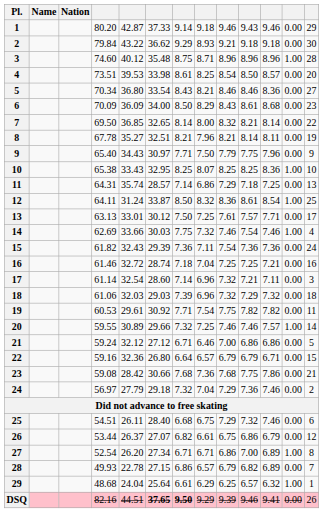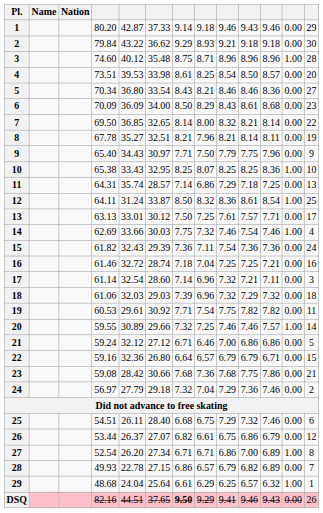 <table class="wikitable sortable" style="text-align:center">
 <tr>
 <th>Pl.</th>
 <th>Name</th>
 <th>Nation</th>
 <th></th>
 <th></th>
 <th></th>
 <th></th>
 <th></th>
 <th></th>
 <th></th>
 <th></th>
 <th></th>
 <th></th>
 </tr>
 <tr>
 <th>1</th>
 <td align="left"></td>
 <td align="left"></td>
 <td>80.20</td>
 <td>42.87</td>
 <td>37.33</td>
 <td>9.14</td>
 <td>9.18</td>
 <td>9.46</td>
 <td>9.43</td>
 <td>9.46</td>
 <td>0.00</td>
 <td>29</td>
 </tr>
 <tr>
 <th>2</th>
 <td align="left"></td>
 <td align="left"></td>
 <td>79.84</td>
 <td>43.22</td>
 <td>36.62</td>
 <td>9.29</td>
 <td>8.93</td>
 <td>9.21</td>
 <td>9.18</td>
 <td>9.18</td>
 <td>0.00</td>
 <td>30</td>
 </tr>
 <tr>
 <th>3</th>
 <td align="left"></td>
 <td align="left"></td>
 <td>74.60</td>
 <td>40.12</td>
 <td>35.48</td>
 <td>8.75</td>
 <td>8.71</td>
 <td>8.96</td>
 <td>8.96</td>
 <td>8.96</td>
 <td>1.00</td>
 <td>28</td>
 </tr>
 <tr>
 <th>4</th>
 <td align="left"></td>
 <td align="left"></td>
 <td>73.51</td>
 <td>39.53</td>
 <td>33.98</td>
 <td>8.61</td>
 <td>8.25</td>
 <td>8.54</td>
 <td>8.50</td>
 <td>8.57</td>
 <td>0.00</td>
 <td>20</td>
 </tr>
 <tr>
 <th>5</th>
 <td align="left"></td>
 <td align="left"></td>
 <td>70.34</td>
 <td>36.80</td>
 <td>33.54</td>
 <td>8.43</td>
 <td>8.21</td>
 <td>8.46</td>
 <td>8.46</td>
 <td>8.36</td>
 <td>0.00</td>
 <td>27</td>
 </tr>
 <tr>
 <th>6</th>
 <td align="left"></td>
 <td align="left"></td>
 <td>70.09</td>
 <td>36.09</td>
 <td>34.00</td>
 <td>8.50</td>
 <td>8.29</td>
 <td>8.43</td>
 <td>8.61</td>
 <td>8.68</td>
 <td>0.00</td>
 <td>23</td>
 </tr>
 <tr>
 <th>7</th>
 <td align="left"></td>
 <td align="left"></td>
 <td>69.50</td>
 <td>36.85</td>
 <td>32.65</td>
 <td>8.14</td>
 <td>8.00</td>
 <td>8.32</td>
 <td>8.21</td>
 <td>8.14</td>
 <td>0.00</td>
 <td>22</td>
 </tr>
 <tr>
 <th>8</th>
 <td align="left"></td>
 <td align="left"></td>
 <td>67.78</td>
 <td>35.27</td>
 <td>32.51</td>
 <td>8.21</td>
 <td>7.96</td>
 <td>8.21</td>
 <td>8.14</td>
 <td>8.11</td>
 <td>0.00</td>
 <td>19</td>
 </tr>
 <tr>
 <th>9</th>
 <td align="left"></td>
 <td align="left"></td>
 <td>65.40</td>
 <td>34.43</td>
 <td>30.97</td>
 <td>7.71</td>
 <td>7.50</td>
 <td>7.79</td>
 <td>7.75</td>
 <td>7.96</td>
 <td>0.00</td>
 <td>9</td>
 </tr>
 <tr>
 <th>10</th>
 <td align="left"></td>
 <td align="left"></td>
 <td>65.38</td>
 <td>33.43</td>
 <td>32.95</td>
 <td>8.25</td>
 <td>8.07</td>
 <td>8.25</td>
 <td>8.25</td>
 <td>8.36</td>
 <td>1.00</td>
 <td>10</td>
 </tr>
 <tr>
 <th>11</th>
 <td align="left"></td>
 <td align="left"></td>
 <td>64.31</td>
 <td>35.74</td>
 <td>28.57</td>
 <td>7.14</td>
 <td>6.86</td>
 <td>7.29</td>
 <td>7.18</td>
 <td>7.25</td>
 <td>0.00</td>
 <td>13</td>
 </tr>
 <tr>
 <th>12</th>
 <td align="left"></td>
 <td align="left"></td>
 <td>64.11</td>
 <td>31.24</td>
 <td>33.87</td>
 <td>8.50</td>
 <td>8.32</td>
 <td>8.36</td>
 <td>8.61</td>
 <td>8.54</td>
 <td>1.00</td>
 <td>25</td>
 </tr>
 <tr>
 <th>13</th>
 <td align="left"></td>
 <td align="left"></td>
 <td>63.13</td>
 <td>33.01</td>
 <td>30.12</td>
 <td>7.50</td>
 <td>7.25</td>
 <td>7.61</td>
 <td>7.57</td>
 <td>7.71</td>
 <td>0.00</td>
 <td>17</td>
 </tr>
 <tr>
 <th>14</th>
 <td align="left"></td>
 <td align="left"></td>
 <td>62.69</td>
 <td>33.66</td>
 <td>30.03</td>
 <td>7.75</td>
 <td>7.32</td>
 <td>7.46</td>
 <td>7.54</td>
 <td>7.46</td>
 <td>1.00</td>
 <td>4</td>
 </tr>
 <tr>
 <th>15</th>
 <td align="left"></td>
 <td align="left"></td>
 <td>61.82</td>
 <td>32.43</td>
 <td>29.39</td>
 <td>7.36</td>
 <td>7.11</td>
 <td>7.54</td>
 <td>7.36</td>
 <td>7.36</td>
 <td>0.00</td>
 <td>24</td>
 </tr>
 <tr>
 <th>16</th>
 <td align="left"></td>
 <td align="left"></td>
 <td>61.46</td>
 <td>32.72</td>
 <td>28.74</td>
 <td>7.18</td>
 <td>7.04</td>
 <td>7.25</td>
 <td>7.25</td>
 <td>7.21</td>
 <td>0.00</td>
 <td>16</td>
 </tr>
 <tr>
 <th>17</th>
 <td align="left"></td>
 <td align="left"></td>
 <td>61.14</td>
 <td>32.54</td>
 <td>28.60</td>
 <td>7.14</td>
 <td>6.96</td>
 <td>7.32</td>
 <td>7.21</td>
 <td>7.11</td>
 <td>0.00</td>
 <td>3</td>
 </tr>
 <tr>
 <th>18</th>
 <td align="left"></td>
 <td align="left"></td>
 <td>61.06</td>
 <td>32.03</td>
 <td>29.03</td>
 <td>7.39</td>
 <td>6.96</td>
 <td>7.32</td>
 <td>7.29</td>
 <td>7.32</td>
 <td>0.00</td>
 <td>18</td>
 </tr>
 <tr>
 <th>19</th>
 <td align="left"></td>
 <td align="left"></td>
 <td>60.53</td>
 <td>29.61</td>
 <td>30.92</td>
 <td>7.71</td>
 <td>7.54</td>
 <td>7.75</td>
 <td>7.82</td>
 <td>7.82</td>
 <td>0.00</td>
 <td>11</td>
 </tr>
 <tr>
 <th>20</th>
 <td align="left"></td>
 <td align="left"></td>
 <td>59.55</td>
 <td>30.89</td>
 <td>29.66</td>
 <td>7.32</td>
 <td>7.25</td>
 <td>7.46</td>
 <td>7.46</td>
 <td>7.57</td>
 <td>1.00</td>
 <td>14</td>
 </tr>
 <tr>
 <th>21</th>
 <td align="left"></td>
 <td align="left"></td>
 <td>59.24</td>
 <td>32.12</td>
 <td>27.12</td>
 <td>6.71</td>
 <td>6.46</td>
 <td>7.00</td>
 <td>6.86</td>
 <td>6.86</td>
 <td>0.00</td>
 <td>5</td>
 </tr>
 <tr>
 <th>22</th>
 <td align="left"></td>
 <td align="left"></td>
 <td>59.16</td>
 <td>32.36</td>
 <td>26.80</td>
 <td>6.64</td>
 <td>6.57</td>
 <td>6.79</td>
 <td>6.79</td>
 <td>6.71</td>
 <td>0.00</td>
 <td>15</td>
 </tr>
 <tr>
 <th>23</th>
 <td align="left"></td>
 <td align="left"></td>
 <td>59.08</td>
 <td>28.42</td>
 <td>30.66</td>
 <td>7.68</td>
 <td>7.36</td>
 <td>7.68</td>
 <td>7.75</td>
 <td>7.86</td>
 <td>0.00</td>
 <td>21</td>
 </tr>
 <tr>
 <th>24</th>
 <td align="left"></td>
 <td align="left"></td>
 <td>56.97</td>
 <td>27.79</td>
 <td>29.18</td>
 <td>7.32</td>
 <td>7.04</td>
 <td>7.29</td>
 <td>7.36</td>
 <td>7.46</td>
 <td>0.00</td>
 <td>2</td>
 </tr>
 <tr>
 <th colspan="13">Did not advance to free skating</th>
 </tr>
 <tr>
 <th>25</th>
 <td align="left"></td>
 <td align="left"></td>
 <td>54.51</td>
 <td>26.11</td>
 <td>28.40</td>
 <td>6.68</td>
 <td>6.75</td>
 <td>7.29</td>
 <td>7.32</td>
 <td>7.46</td>
 <td>0.00</td>
 <td>6</td>
 </tr>
 <tr>
 <th>26</th>
 <td align="left"></td>
 <td align="left"></td>
 <td>53.44</td>
 <td>26.37</td>
 <td>27.07</td>
 <td>6.82</td>
 <td>6.61</td>
 <td>6.75</td>
 <td>6.86</td>
 <td>6.79</td>
 <td>0.00</td>
 <td>12</td>
 </tr>
 <tr>
 <th>27</th>
 <td align="left"></td>
 <td align="left"></td>
 <td>52.54</td>
 <td>26.20</td>
 <td>27.34</td>
 <td>6.71</td>
 <td>6.71</td>
 <td>6.86</td>
 <td>7.00</td>
 <td>6.89</td>
 <td>1.00</td>
 <td>8</td>
 </tr>
 <tr>
 <th>28</th>
 <td align="left"></td>
 <td align="left"></td>
 <td>49.93</td>
 <td>22.78</td>
 <td>27.15</td>
 <td>6.86</td>
 <td>6.57</td>
 <td>6.79</td>
 <td>6.82</td>
 <td>6.89</td>
 <td>0.00</td>
 <td>7</td>
 </tr>
 <tr>
 <th>29</th>
 <td align="left"></td>
 <td align="left"></td>
 <td>48.68</td>
 <td>24.04</td>
 <td>25.64</td>
 <td>6.61</td>
 <td>6.29</td>
 <td>6.25</td>
 <td>6.57</td>
 <td>6.32</td>
 <td>1.00</td>
 <td>1</td>
 </tr>
 <tr bgcolor=pink>
 <th>DSQ</th>
 <td align="left"></td>
 <td align="left"></td>
 <td><s>82.16</s></td>
 <td><s>44.51</s></td>
-<td><strong><s>37.65</s></strong></td>
+<td><s>37.65</s></td>
 <td><strong><s>9.50</s></strong></td>
 <td><s>9.29</s></td>
-<td><s>9.39</s></td>
+<td><s>9.41</s></td>
 <td><s>9.46</s></td>
-<td><s>9.41</s></td>
+<td><s>9.43</s></td>
 <td><s>0.00</s></td>
 <td>26</td>
 </tr>
 </table>
